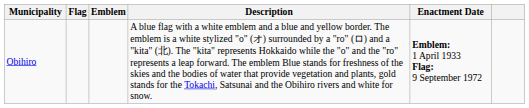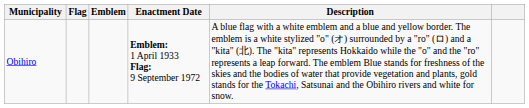 <table class="wikitable">
 <tr>
 <th style="width:12ch;">Municipality</th>
 <th>Flag</th>
 <th>Emblem</th>
+<th style="width:16ch;">Enactment Date</th>
 <th>Description</th>
-<th style="width:16ch;">Enactment Date</th>
 <th style="width:6ch;"></th>
 </tr>
 <tr>
 <td><a href='#'>Obihiro</a></td>
 <td></td>
 <td></td>
+<td><strong>Emblem:</strong><br>1 April 1933<br><strong>Flag:</strong><br>9 September 1972</td>
 <td>A blue flag with a white emblem and a blue and yellow border. The emblem is a white stylized "o" (オ) surrounded by a "ro" (ロ) and a "kita" (北). The "kita" represents Hokkaido while the "o" and the "ro" represents a leap forward. The emblem  Blue stands for freshness of the skies and the bodies of water that provide vegetation and plants, gold stands for the <a href='#'>Tokachi</a>, Satsunai and the Obihiro rivers and white for snow.</td>
-<td><strong>Emblem:</strong><br>1 April 1933<br><strong>Flag:</strong><br>9 September 1972</td>
 <td></td>
 </tr>
 </table>
